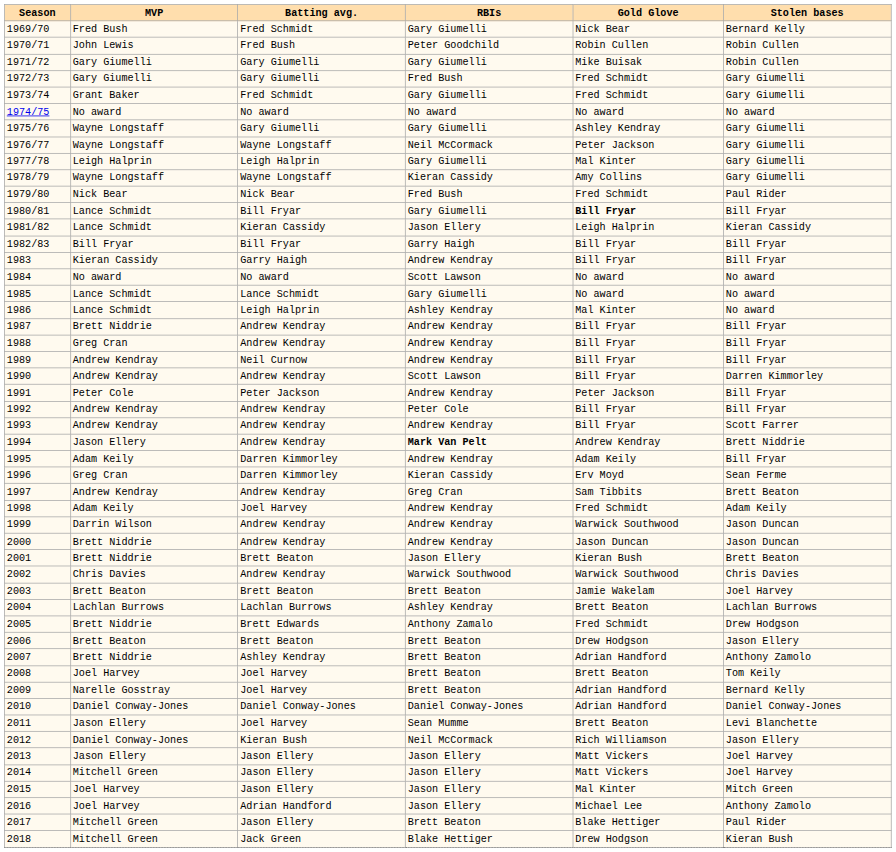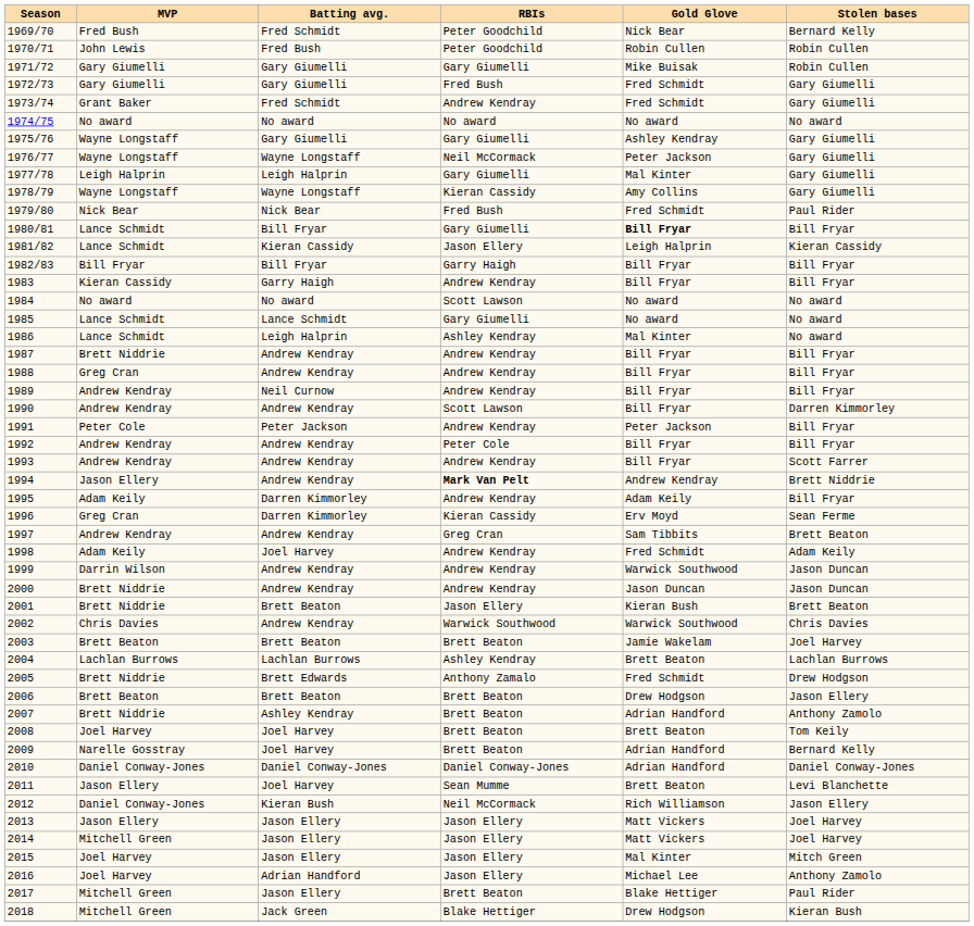 <table class="wikitable collapsible collapsed" width=90% style="background: #fffaef; border: 1px dotted gray;">
 <tr>
 <th style="background:#ffdead;">Season</th>
 <th style="background:#ffdead;">MVP</th>
 <th style="background:#ffdead;">Batting avg.</th>
 <th style="background:#ffdead;">RBIs</th>
 <th style="background:#ffdead;">Gold Glove</th>
 <th style="background:#ffdead;">Stolen bases</th>
 </tr>
 <tr>
 <td>1969/70</td>
 <td>Fred Bush</td>
 <td>Fred Schmidt</td>
-<td>Gary Giumelli</td>
+<td>Peter Goodchild</td>
 <td>Nick Bear</td>
 <td>Bernard Kelly</td>
 </tr>
 <tr>
 <td>1970/71</td>
 <td>John Lewis</td>
 <td>Fred Bush</td>
 <td>Peter Goodchild</td>
 <td>Robin Cullen</td>
 <td>Robin Cullen</td>
 </tr>
 <tr>
 <td>1971/72</td>
 <td>Gary Giumelli</td>
 <td>Gary Giumelli</td>
 <td>Gary Giumelli</td>
 <td>Mike Buisak</td>
 <td>Robin Cullen</td>
 </tr>
 <tr>
 <td>1972/73</td>
 <td>Gary Giumelli</td>
 <td>Gary Giumelli</td>
 <td>Fred Bush</td>
 <td>Fred Schmidt</td>
 <td>Gary Giumelli</td>
 </tr>
 <tr>
 <td>1973/74</td>
 <td>Grant Baker</td>
 <td>Fred Schmidt</td>
-<td>Gary Giumelli</td>
+<td>Andrew Kendray</td>
 <td>Fred Schmidt</td>
 <td>Gary Giumelli</td>
 </tr>
 <tr>
 <td><a href='#'>1974/75</a></td>
 <td>No award</td>
 <td>No award</td>
 <td>No award</td>
 <td>No award</td>
 <td>No award</td>
 </tr>
 <tr>
 <td>1975/76</td>
 <td>Wayne Longstaff</td>
 <td>Gary Giumelli</td>
 <td>Gary Giumelli</td>
 <td>Ashley Kendray</td>
 <td>Gary Giumelli</td>
 </tr>
 <tr>
 <td>1976/77</td>
 <td>Wayne Longstaff</td>
 <td>Wayne Longstaff</td>
 <td>Neil McCormack</td>
 <td>Peter Jackson</td>
 <td>Gary Giumelli</td>
 </tr>
 <tr>
 <td>1977/78</td>
 <td>Leigh Halprin</td>
 <td>Leigh Halprin</td>
 <td>Gary Giumelli</td>
 <td>Mal Kinter</td>
 <td>Gary Giumelli</td>
 </tr>
 <tr>
 <td>1978/79</td>
 <td>Wayne Longstaff</td>
 <td>Wayne Longstaff</td>
 <td>Kieran Cassidy</td>
 <td>Amy Collins</td>
 <td>Gary Giumelli</td>
 </tr>
 <tr>
 <td>1979/80</td>
 <td>Nick Bear</td>
 <td>Nick Bear</td>
 <td>Fred Bush</td>
 <td>Fred Schmidt</td>
 <td>Paul Rider</td>
 </tr>
 <tr>
 <td>1980/81</td>
 <td>Lance Schmidt</td>
 <td>Bill Fryar</td>
 <td>Gary Giumelli</td>
 <td><strong>Bill Fryar</strong></td>
 <td>Bill Fryar</td>
 </tr>
 <tr>
 <td>1981/82</td>
 <td>Lance Schmidt</td>
 <td>Kieran Cassidy</td>
 <td>Jason Ellery</td>
 <td>Leigh Halprin</td>
 <td>Kieran Cassidy</td>
 </tr>
 <tr>
 <td>1982/83</td>
 <td>Bill Fryar</td>
 <td>Bill Fryar</td>
 <td>Garry Haigh</td>
 <td>Bill Fryar</td>
 <td>Bill Fryar</td>
 </tr>
 <tr>
 <td>1983</td>
 <td>Kieran Cassidy</td>
 <td>Garry Haigh</td>
 <td>Andrew Kendray</td>
 <td>Bill Fryar</td>
 <td>Bill Fryar</td>
 </tr>
 <tr>
 <td>1984</td>
 <td>No award</td>
 <td>No award</td>
 <td>Scott Lawson</td>
 <td>No award</td>
 <td>No award</td>
 </tr>
 <tr>
 <td>1985</td>
 <td>Lance Schmidt</td>
 <td>Lance Schmidt</td>
 <td>Gary Giumelli</td>
 <td>No award</td>
 <td>No award</td>
 </tr>
 <tr>
 <td>1986</td>
 <td>Lance Schmidt</td>
 <td>Leigh Halprin</td>
 <td>Ashley Kendray</td>
 <td>Mal Kinter</td>
 <td>No award</td>
 </tr>
 <tr>
 <td>1987</td>
 <td>Brett Niddrie</td>
 <td>Andrew Kendray</td>
 <td>Andrew Kendray</td>
 <td>Bill Fryar</td>
 <td>Bill Fryar</td>
 </tr>
 <tr>
 <td>1988</td>
 <td>Greg Cran</td>
 <td>Andrew Kendray</td>
 <td>Andrew Kendray</td>
 <td>Bill Fryar</td>
 <td>Bill Fryar</td>
 </tr>
 <tr>
 <td>1989</td>
 <td>Andrew Kendray</td>
 <td>Neil Curnow</td>
 <td>Andrew Kendray</td>
 <td>Bill Fryar</td>
 <td>Bill Fryar</td>
 </tr>
 <tr>
 <td>1990</td>
 <td>Andrew Kendray</td>
 <td>Andrew Kendray</td>
 <td>Scott Lawson</td>
 <td>Bill Fryar</td>
 <td>Darren Kimmorley</td>
 </tr>
 <tr>
 <td>1991</td>
 <td>Peter Cole</td>
 <td>Peter Jackson</td>
 <td>Andrew Kendray</td>
 <td>Peter Jackson</td>
 <td>Bill Fryar</td>
 </tr>
 <tr>
 <td>1992</td>
 <td>Andrew Kendray</td>
 <td>Andrew Kendray</td>
 <td>Peter Cole</td>
 <td>Bill Fryar</td>
 <td>Bill Fryar</td>
 </tr>
 <tr>
 <td>1993</td>
 <td>Andrew Kendray</td>
 <td>Andrew Kendray</td>
 <td>Andrew Kendray</td>
 <td>Bill Fryar</td>
 <td>Scott Farrer</td>
 </tr>
 <tr>
 <td>1994</td>
 <td>Jason Ellery</td>
 <td>Andrew Kendray</td>
 <td><strong>Mark Van Pelt</strong></td>
 <td>Andrew Kendray</td>
 <td>Brett Niddrie</td>
 </tr>
 <tr>
 <td>1995</td>
 <td>Adam Keily</td>
 <td>Darren Kimmorley</td>
 <td>Andrew Kendray</td>
 <td>Adam Keily</td>
 <td>Bill Fryar</td>
 </tr>
 <tr>
 <td>1996</td>
 <td>Greg Cran</td>
 <td>Darren Kimmorley</td>
 <td>Kieran Cassidy</td>
 <td>Erv Moyd</td>
 <td>Sean Ferme</td>
 </tr>
 <tr>
 <td>1997</td>
 <td>Andrew Kendray</td>
 <td>Andrew Kendray</td>
 <td>Greg Cran</td>
 <td>Sam Tibbits</td>
 <td>Brett Beaton</td>
 </tr>
 <tr>
 <td>1998</td>
 <td>Adam Keily</td>
 <td>Joel Harvey</td>
 <td>Andrew Kendray</td>
 <td>Fred Schmidt</td>
 <td>Adam Keily</td>
 </tr>
 <tr>
 <td>1999</td>
 <td>Darrin Wilson</td>
 <td>Andrew Kendray</td>
 <td>Andrew Kendray</td>
 <td>Warwick Southwood</td>
 <td>Jason Duncan</td>
 </tr>
 <tr>
 <td>2000</td>
 <td>Brett Niddrie</td>
 <td>Andrew Kendray</td>
 <td>Andrew Kendray</td>
 <td>Jason Duncan</td>
 <td>Jason Duncan</td>
 </tr>
 <tr>
 <td>2001</td>
 <td>Brett Niddrie</td>
 <td>Brett Beaton</td>
 <td>Jason Ellery</td>
 <td>Kieran Bush</td>
 <td>Brett Beaton</td>
 </tr>
 <tr>
 <td>2002</td>
 <td>Chris Davies</td>
 <td>Andrew Kendray</td>
 <td>Warwick Southwood</td>
 <td>Warwick Southwood</td>
 <td>Chris Davies</td>
 </tr>
 <tr>
 <td>2003</td>
 <td>Brett Beaton</td>
 <td>Brett Beaton</td>
 <td>Brett Beaton</td>
 <td>Jamie Wakelam</td>
 <td>Joel Harvey</td>
 </tr>
 <tr>
 <td>2004</td>
 <td>Lachlan Burrows</td>
 <td>Lachlan Burrows</td>
 <td>Ashley Kendray</td>
 <td>Brett Beaton</td>
 <td>Lachlan Burrows</td>
 </tr>
 <tr>
 <td>2005</td>
 <td>Brett Niddrie</td>
 <td>Brett Edwards</td>
 <td>Anthony Zamalo</td>
 <td>Fred Schmidt</td>
 <td>Drew Hodgson</td>
 </tr>
 <tr>
 <td>2006</td>
 <td>Brett Beaton</td>
 <td>Brett Beaton</td>
 <td>Brett Beaton</td>
 <td>Drew Hodgson</td>
 <td>Jason Ellery</td>
 </tr>
 <tr>
 <td>2007</td>
 <td>Brett Niddrie</td>
 <td>Ashley Kendray</td>
 <td>Brett Beaton</td>
 <td>Adrian Handford</td>
 <td>Anthony Zamolo</td>
 </tr>
 <tr>
 <td>2008</td>
 <td>Joel Harvey</td>
 <td>Joel Harvey</td>
 <td>Brett Beaton</td>
 <td>Brett Beaton</td>
 <td>Tom Keily</td>
 </tr>
 <tr>
 <td>2009</td>
 <td>Narelle Gosstray</td>
 <td>Joel Harvey</td>
 <td>Brett Beaton</td>
 <td>Adrian Handford</td>
 <td>Bernard Kelly</td>
 </tr>
 <tr>
 <td>2010</td>
 <td>Daniel Conway-Jones</td>
 <td>Daniel Conway-Jones</td>
 <td>Daniel Conway-Jones</td>
 <td>Adrian Handford</td>
 <td>Daniel Conway-Jones</td>
 </tr>
 <tr>
 <td>2011</td>
 <td>Jason Ellery</td>
 <td>Joel Harvey</td>
 <td>Sean Mumme</td>
 <td>Brett Beaton</td>
 <td>Levi Blanchette</td>
 </tr>
 <tr>
 <td>2012</td>
 <td>Daniel Conway-Jones</td>
 <td>Kieran Bush</td>
 <td>Neil McCormack</td>
 <td>Rich Williamson</td>
 <td>Jason Ellery</td>
 </tr>
 <tr>
 <td>2013</td>
 <td>Jason Ellery</td>
 <td>Jason Ellery</td>
 <td>Jason Ellery</td>
 <td>Matt Vickers</td>
 <td>Joel Harvey</td>
 </tr>
 <tr>
 <td>2014</td>
 <td>Mitchell Green</td>
 <td>Jason Ellery</td>
 <td>Jason Ellery</td>
 <td>Matt Vickers</td>
 <td>Joel Harvey</td>
 </tr>
 <tr>
 <td>2015</td>
 <td>Joel Harvey</td>
 <td>Jason Ellery</td>
 <td>Jason Ellery</td>
 <td>Mal Kinter</td>
 <td>Mitch Green</td>
 </tr>
 <tr>
 <td>2016</td>
 <td>Joel Harvey</td>
 <td>Adrian Handford</td>
 <td>Jason Ellery</td>
 <td>Michael Lee</td>
 <td>Anthony Zamolo</td>
 </tr>
 <tr>
 <td>2017</td>
 <td>Mitchell Green</td>
 <td>Jason Ellery</td>
 <td>Brett Beaton</td>
 <td>Blake Hettiger</td>
 <td>Paul Rider</td>
 </tr>
 <tr>
 <td>2018</td>
 <td>Mitchell Green</td>
 <td>Jack Green</td>
 <td>Blake Hettiger</td>
 <td>Drew Hodgson</td>
 <td>Kieran Bush</td>
 </tr>
 <tr>
 </tr>
 </table>
